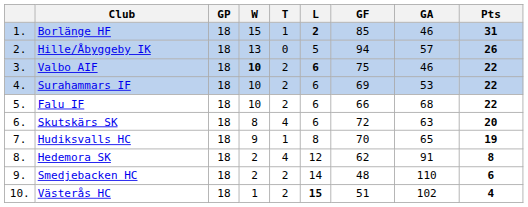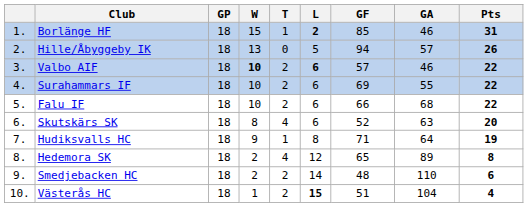 <table class="wikitable">
 <tr>
 <th width="30"></th>
 <th width="200">Club</th>
 <th width="30">GP</th>
 <th width="30">W</th>
 <th width="30">T</th>
 <th width="30">L</th>
 <th width="70">GF</th>
 <th width="70">GA</th>
 <th width="70">Pts</th>
 </tr>
 <tr bgcolor="#BCD2EE" align="center">
 <td>1.</td>
 <td align="left"><a href='#'>Borlänge HF</a></td>
 <td>18</td>
 <td>15</td>
 <td>1</td>
 <td><strong>2</strong></td>
 <td>85</td>
 <td>46</td>
 <td><strong>31</strong></td>
 </tr>
 <tr bgcolor="#BCD2EE" align="center">
 <td>2.</td>
 <td align="left"><a href='#'>Hille/Åbyggeby IK</a></td>
 <td>18</td>
 <td>13</td>
 <td>0</td>
 <td>5</td>
 <td>94</td>
 <td>57</td>
 <td><strong>26</strong></td>
 </tr>
 <tr bgcolor="#BCD2EE" align="center">
 <td>3.</td>
 <td align="left"><a href='#'>Valbo AIF</a></td>
 <td>18</td>
 <td><strong>10</strong></td>
 <td>2</td>
 <td><strong>6</strong></td>
-<td>75</td>
+<td>57</td>
 <td>46</td>
 <td><strong>22</strong></td>
 </tr>
 <tr bgcolor="#BCD2EE" align="center">
 <td>4.</td>
 <td align="left"><a href='#'>Surahammars IF</a></td>
 <td>18</td>
 <td>10</td>
 <td>2</td>
 <td>6</td>
 <td>69</td>
-<td>53</td>
+<td>55</td>
 <td><strong>22</strong></td>
 </tr>
 <tr bgcolor="#FFFFFF" align="center">
 <td>5.</td>
 <td align="left"><a href='#'>Falu IF</a></td>
 <td>18</td>
 <td>10</td>
 <td>2</td>
 <td>6</td>
 <td>66</td>
 <td>68</td>
 <td><strong>22</strong></td>
 </tr>
 <tr bgcolor="#FFFFFF" align="center">
 <td>6.</td>
 <td align="left"><a href='#'>Skutskärs SK</a></td>
 <td>18</td>
 <td>8</td>
 <td>4</td>
 <td>6</td>
-<td>72</td>
+<td>52</td>
 <td>63</td>
 <td><strong>20</strong></td>
 </tr>
 <tr bgcolor="#FFFFFF" align="center">
 <td>7.</td>
 <td align="left"><a href='#'>Hudiksvalls HC</a></td>
 <td>18</td>
 <td>9</td>
 <td>1</td>
 <td>8</td>
-<td>70</td>
-<td>65</td>
+<td>71</td>
+<td>64</td>
 <td><strong>19</strong></td>
 </tr>
 <tr bgcolor="#FFFFFF" align="center">
 <td>8.</td>
 <td align="left"><a href='#'>Hedemora SK</a></td>
 <td>18</td>
 <td>2</td>
 <td>4</td>
 <td>12</td>
-<td>62</td>
-<td>91</td>
+<td>65</td>
+<td>89</td>
 <td><strong>8</strong></td>
 </tr>
 <tr bgcolor="#FFFFFF" align="center">
 <td>9.</td>
 <td align="left"><a href='#'>Smedjebacken HC</a></td>
 <td>18</td>
 <td>2</td>
 <td>2</td>
 <td>14</td>
 <td>48</td>
 <td>110</td>
 <td><strong>6</strong></td>
 </tr>
 <tr bgcolor="#FFFFFF" align="center">
 <td>10.</td>
 <td align="left"><a href='#'>Västerås HC</a></td>
 <td>18</td>
 <td>1</td>
 <td>2</td>
 <td><strong>15</strong></td>
 <td>51</td>
-<td>102</td>
+<td>104</td>
 <td><strong>4</strong></td>
 </tr>
 </table>
